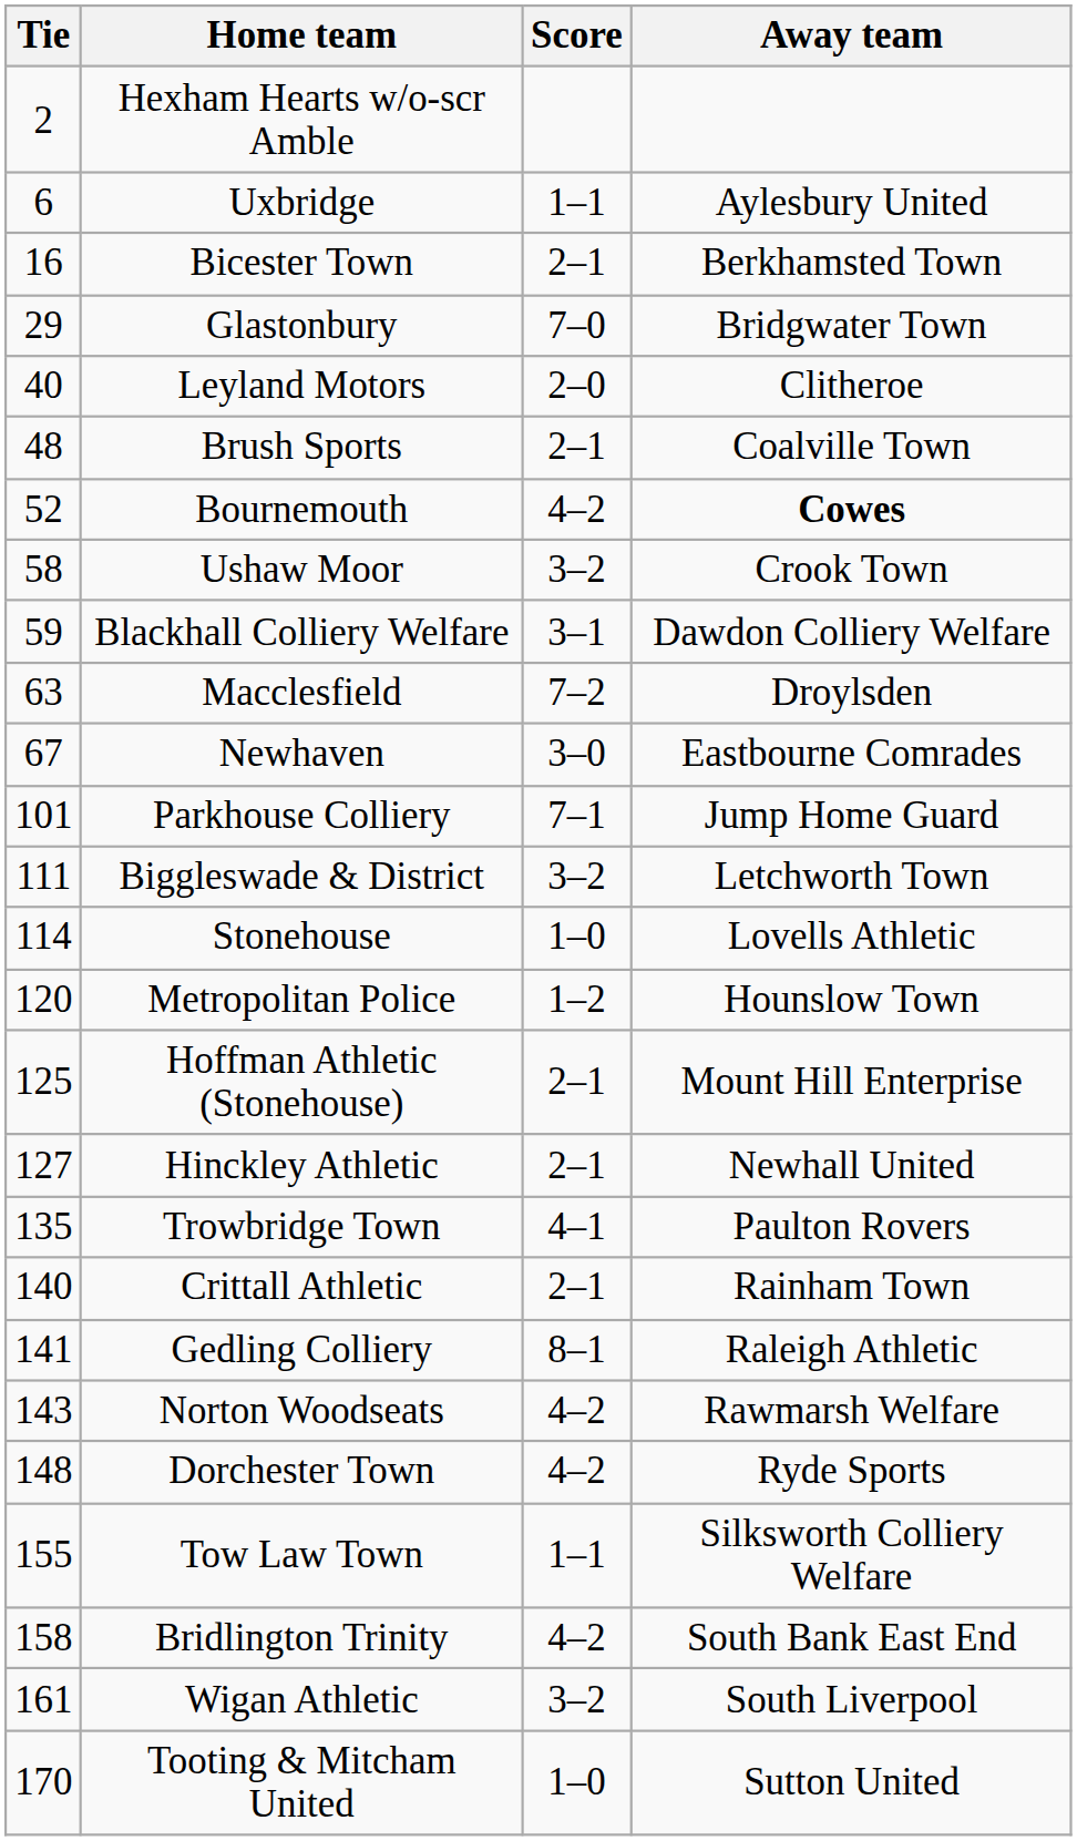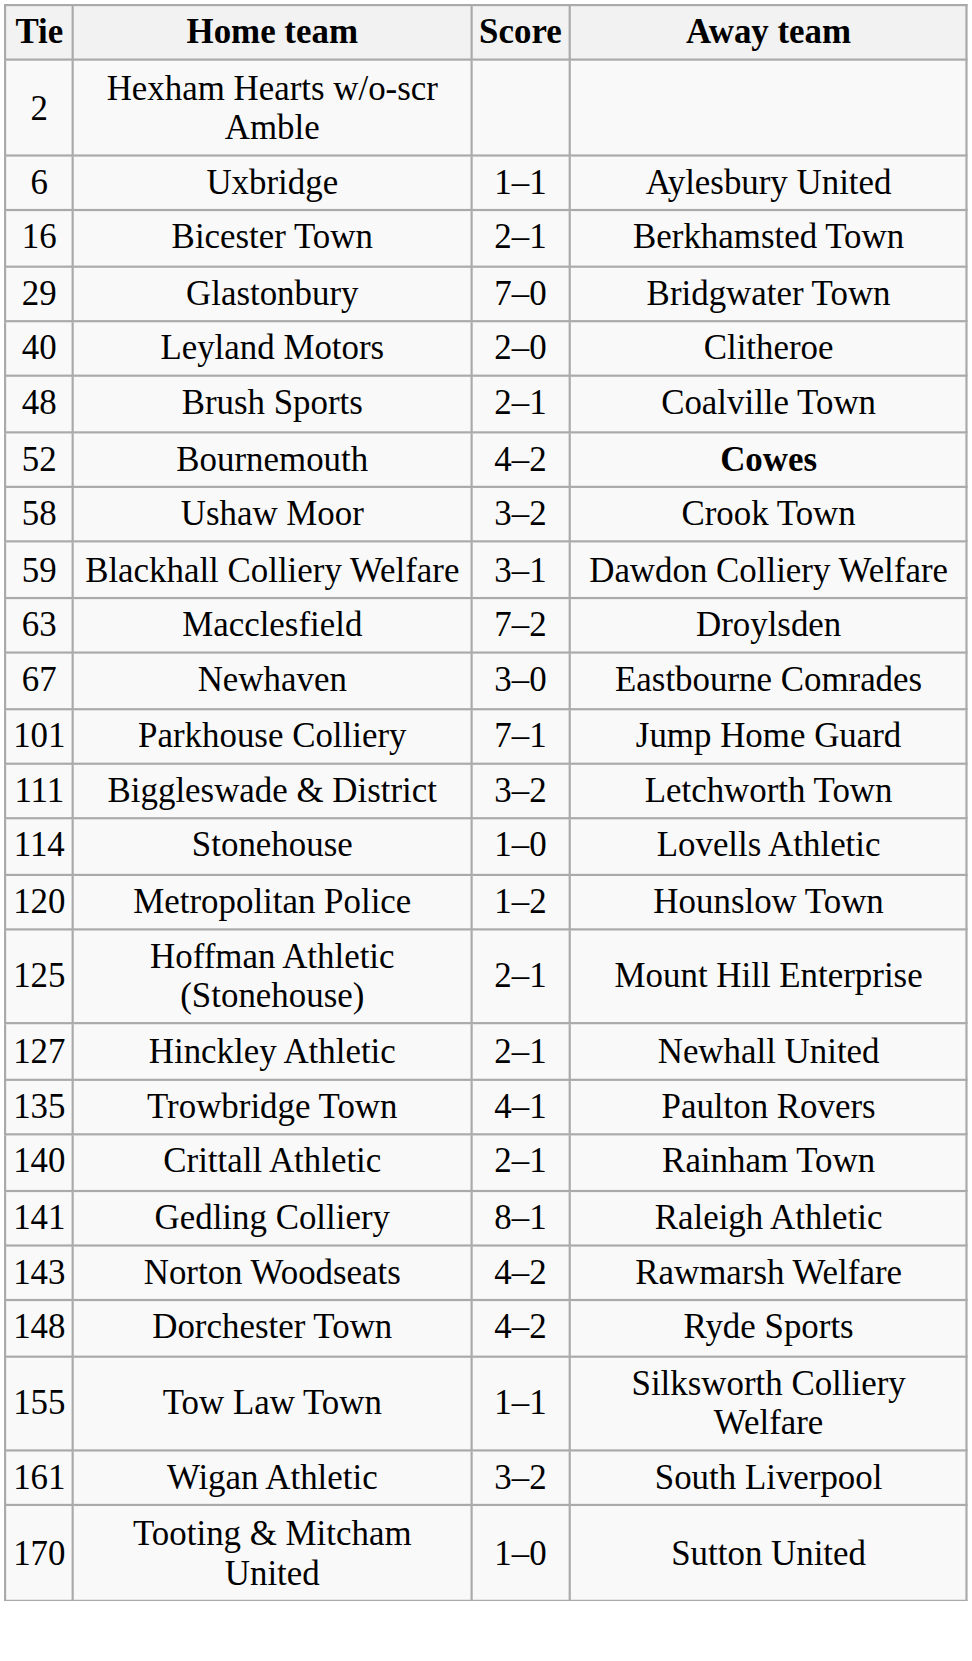 <table class="wikitable" style="text-align:center;">
 <tr>
 <th width=20>Tie</th>
 <th width=175>Home team</th>
 <th width=20>Score</th>
 <th width=175>Away team</th>
 </tr>
 <tr>
 <td>2</td>
 <td>Hexham Hearts w/o-scr Amble</td>
 <td></td>
 <td></td>
 </tr>
 <tr>
 <td>6</td>
 <td>Uxbridge</td>
 <td>1–1</td>
 <td>Aylesbury United</td>
 </tr>
 <tr>
 <td>16</td>
 <td>Bicester Town</td>
 <td>2–1</td>
 <td>Berkhamsted Town</td>
 </tr>
 <tr>
 <td>29</td>
 <td>Glastonbury</td>
 <td>7–0</td>
 <td>Bridgwater Town</td>
 </tr>
 <tr>
 <td>40</td>
 <td>Leyland Motors</td>
 <td>2–0</td>
 <td>Clitheroe</td>
 </tr>
 <tr>
 <td>48</td>
 <td>Brush Sports</td>
 <td>2–1</td>
 <td>Coalville Town</td>
 </tr>
 <tr>
 <td>52</td>
 <td>Bournemouth</td>
 <td>4–2</td>
 <td><strong>Cowes</strong></td>
 </tr>
 <tr>
 <td>58</td>
 <td>Ushaw Moor</td>
 <td>3–2</td>
 <td>Crook Town</td>
 </tr>
 <tr>
 <td>59</td>
 <td>Blackhall Colliery Welfare</td>
 <td>3–1</td>
 <td>Dawdon Colliery Welfare</td>
 </tr>
 <tr>
 <td>63</td>
 <td>Macclesfield</td>
 <td>7–2</td>
 <td>Droylsden</td>
 </tr>
 <tr>
 <td>67</td>
 <td>Newhaven</td>
 <td>3–0</td>
 <td>Eastbourne Comrades</td>
 </tr>
 <tr>
 <td>101</td>
 <td>Parkhouse Colliery</td>
 <td>7–1</td>
 <td>Jump Home Guard</td>
 </tr>
 <tr>
 <td>111</td>
 <td>Biggleswade & District</td>
 <td>3–2</td>
 <td>Letchworth Town</td>
 </tr>
 <tr>
 <td>114</td>
 <td>Stonehouse</td>
 <td>1–0</td>
 <td>Lovells Athletic</td>
 </tr>
 <tr>
 <td>120</td>
 <td>Metropolitan Police</td>
 <td>1–2</td>
 <td>Hounslow Town</td>
 </tr>
 <tr>
 <td>125</td>
 <td>Hoffman Athletic (Stonehouse)</td>
 <td>2–1</td>
 <td>Mount Hill Enterprise</td>
 </tr>
 <tr>
 <td>127</td>
 <td>Hinckley Athletic</td>
 <td>2–1</td>
 <td>Newhall United</td>
 </tr>
 <tr>
 <td>135</td>
 <td>Trowbridge Town</td>
 <td>4–1</td>
 <td>Paulton Rovers</td>
 </tr>
 <tr>
 <td>140</td>
 <td>Crittall Athletic</td>
 <td>2–1</td>
 <td>Rainham Town</td>
 </tr>
 <tr>
 <td>141</td>
 <td>Gedling Colliery</td>
 <td>8–1</td>
 <td>Raleigh Athletic</td>
 </tr>
 <tr>
 <td>143</td>
 <td>Norton Woodseats</td>
 <td>4–2</td>
 <td>Rawmarsh Welfare</td>
 </tr>
 <tr>
 <td>148</td>
 <td>Dorchester Town</td>
 <td>4–2</td>
 <td>Ryde Sports</td>
 </tr>
 <tr>
 <td>155</td>
 <td>Tow Law Town</td>
 <td>1–1</td>
 <td>Silksworth Colliery Welfare</td>
 </tr>
 <tr>
-<td>158</td>
-<td>Bridlington Trinity</td>
-<td>4–2</td>
-<td>South Bank East End</td>
-</tr>
-<tr>
 <td>161</td>
 <td>Wigan Athletic</td>
 <td>3–2</td>
 <td>South Liverpool</td>
 </tr>
 <tr>
 <td>170</td>
 <td>Tooting & Mitcham United</td>
 <td>1–0</td>
 <td>Sutton United</td>
 </tr>
 </table>
